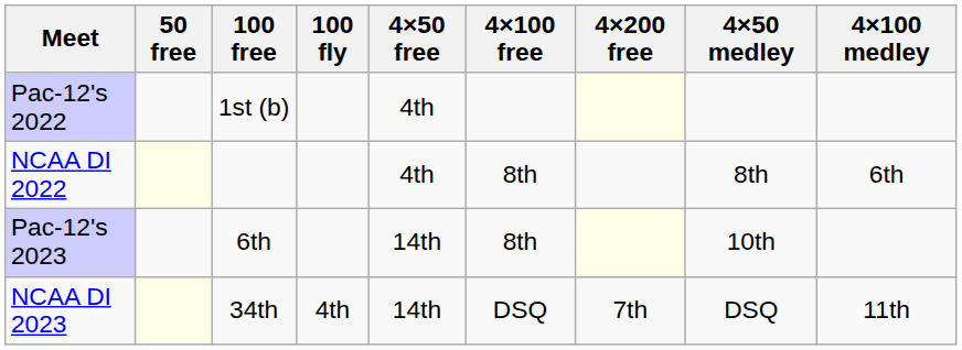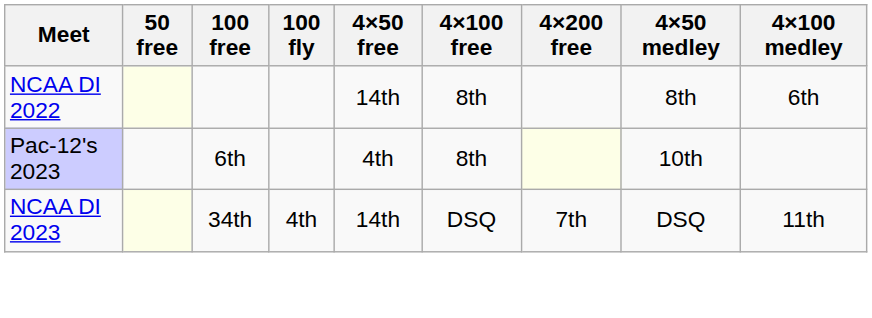 <table class="sortable wikitable">
 <tr>
 <th>Meet</th>
 <th class="unsortable">50 free</th>
 <th class="unsortable">100 free</th>
 <th class="unsortable">100 fly</th>
 <th class="unsortable">4×50 free</th>
 <th class="unsortable">4×100 free</th>
 <th class="unsortable">4×200 free</th>
 <th class="unsortable">4×50 medley</th>
 <th class="unsortable">4×100 medley</th>
 </tr>
 <tr>
-<td style="background:#ccccff">Pac-12's 2022</td>
-<td align="center"></td>
-<td align="center">1st (b)</td>
-<td align="center"></td>
-<td align="center">4th</td>
-<td align="center"></td>
-<td style="background:#fdffe7"></td>
-<td align="center"></td>
-<td align="center"></td>
-</tr>
-<tr>
 <td><a href='#'>NCAA DI 2022</a></td>
 <td style="background:#fdffe7"></td>
 <td align="center"></td>
 <td align="center"></td>
-<td align="center">4th</td>
+<td align="center">14th</td>
 <td align="center">8th</td>
 <td align="center"></td>
 <td align="center">8th</td>
 <td align="center">6th</td>
 </tr>
 <tr>
 <td style="background:#ccccff">Pac-12's 2023</td>
 <td align="center"></td>
 <td align="center">6th</td>
 <td align="center"></td>
-<td align="center">14th</td>
+<td align="center">4th</td>
 <td align="center">8th</td>
 <td style="background:#fdffe7"></td>
 <td align="center">10th</td>
 <td align="center"></td>
 </tr>
 <tr>
 <td><a href='#'>NCAA DI 2023</a></td>
 <td style="background:#fdffe7"></td>
 <td align="center">34th</td>
 <td align="center">4th</td>
 <td align="center">14th</td>
 <td align="center">DSQ</td>
 <td align="center">7th</td>
 <td align="center">DSQ</td>
 <td align="center">11th</td>
 </tr>
 </table>
